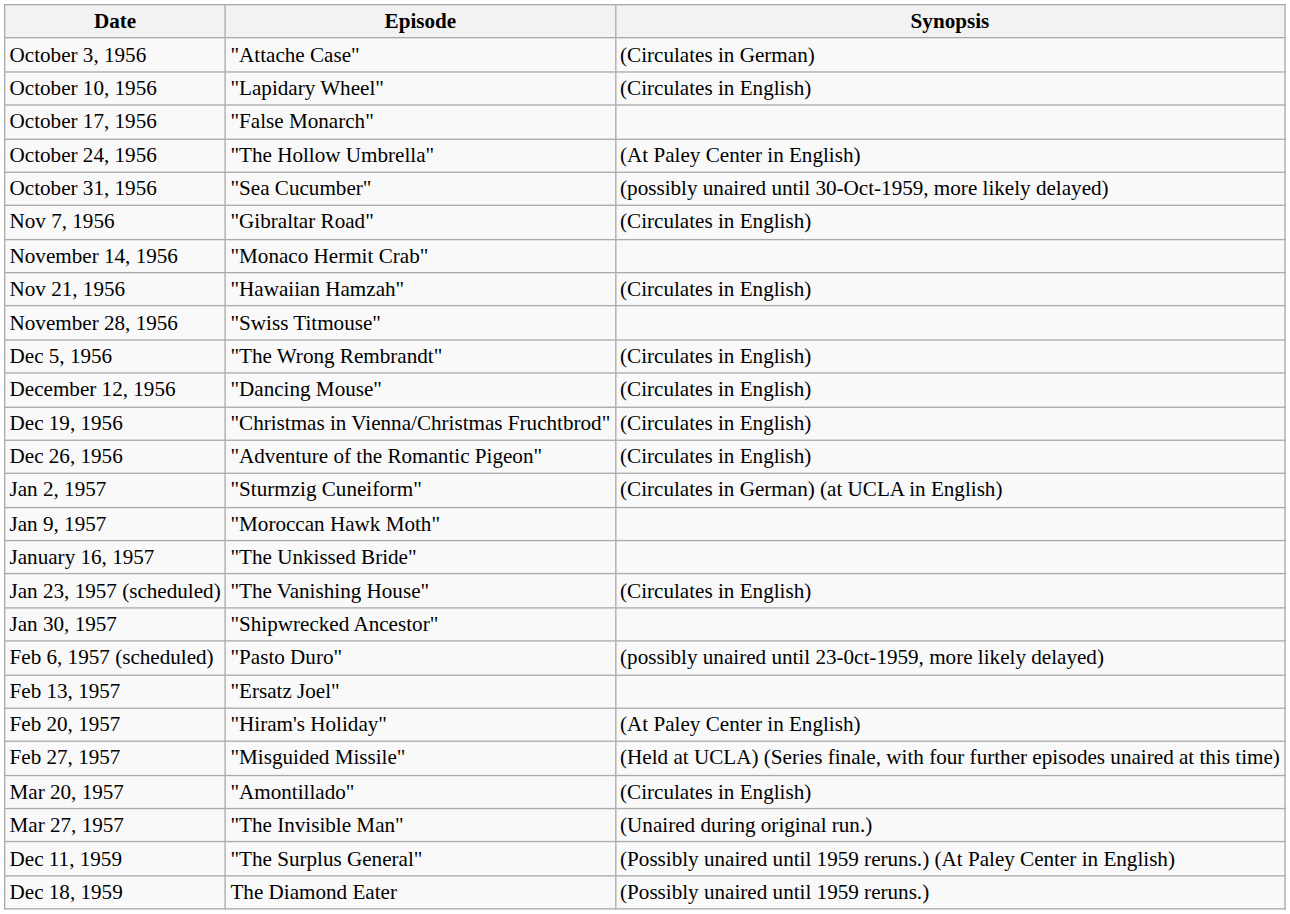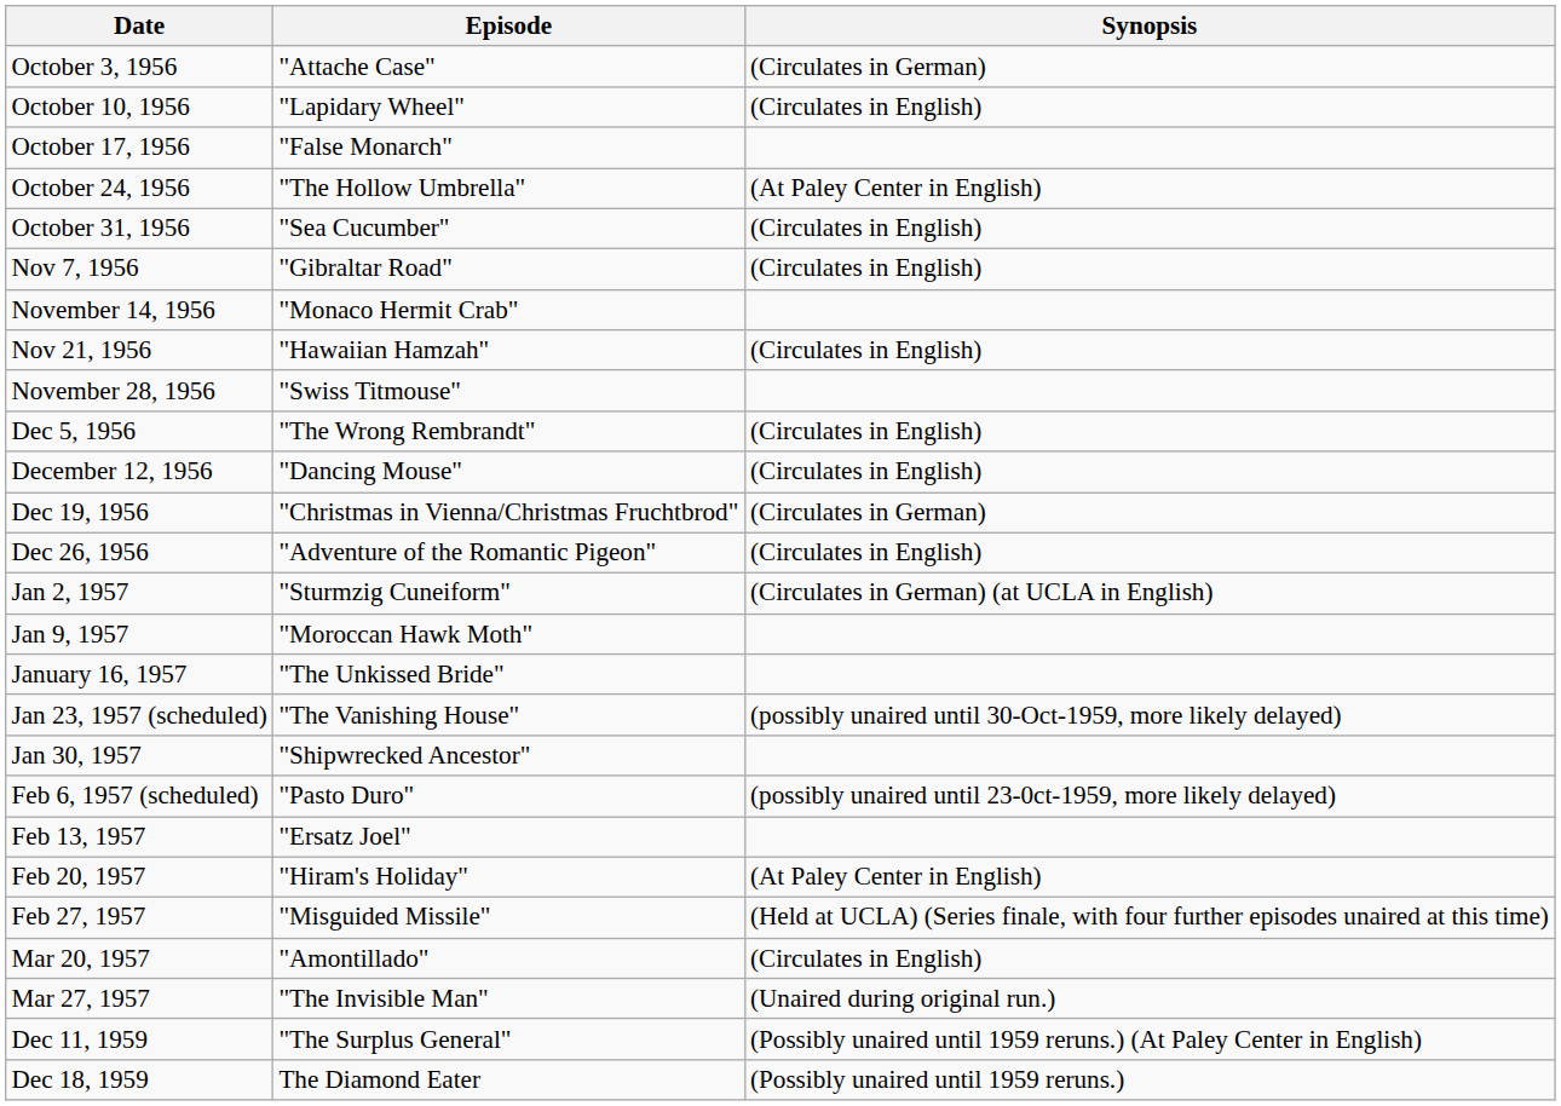 <table class="wikitable">
 <tr>
 <th>Date</th>
 <th>Episode</th>
 <th>Synopsis</th>
 </tr>
 <tr>
 <td>October 3, 1956</td>
 <td>"Attache Case"</td>
 <td>(Circulates in German)</td>
 </tr>
 <tr>
 <td>October 10, 1956</td>
 <td>"Lapidary Wheel"</td>
 <td>(Circulates in English)</td>
 </tr>
 <tr>
 <td>October 17, 1956</td>
 <td>"False Monarch"</td>
 <td></td>
 </tr>
 <tr>
 <td>October 24, 1956</td>
 <td>"The Hollow Umbrella"</td>
 <td>(At Paley Center in English)</td>
 </tr>
 <tr>
 <td>October 31, 1956</td>
 <td>"Sea Cucumber"</td>
-<td>(possibly unaired until 30-Oct-1959, more likely delayed)</td>
+<td>(Circulates in English)</td>
 </tr>
 <tr>
 <td>Nov 7, 1956</td>
 <td>"Gibraltar Road"</td>
 <td>(Circulates in English)</td>
 </tr>
 <tr>
 <td>November 14, 1956</td>
 <td>"Monaco Hermit Crab"</td>
 <td></td>
 </tr>
 <tr>
 <td>Nov 21, 1956</td>
 <td>"Hawaiian Hamzah"</td>
 <td>(Circulates in English)</td>
 </tr>
 <tr>
 <td>November 28, 1956</td>
 <td>"Swiss Titmouse"</td>
 <td></td>
 </tr>
 <tr>
 <td>Dec 5, 1956</td>
 <td>"The Wrong Rembrandt"</td>
 <td>(Circulates in English)</td>
 </tr>
 <tr>
 <td>December 12, 1956</td>
 <td>"Dancing Mouse"</td>
 <td>(Circulates in English)</td>
 </tr>
 <tr>
 <td>Dec 19, 1956</td>
 <td>"Christmas in Vienna/Christmas Fruchtbrod"</td>
-<td>(Circulates in English)</td>
+<td>(Circulates in German)</td>
 </tr>
 <tr>
 <td>Dec 26, 1956</td>
 <td>"Adventure of the Romantic Pigeon"</td>
 <td>(Circulates in English)</td>
 </tr>
 <tr>
 <td>Jan 2, 1957</td>
 <td>"Sturmzig Cuneiform"</td>
 <td>(Circulates in German) (at UCLA in English)</td>
 </tr>
 <tr>
 <td>Jan 9, 1957</td>
 <td>"Moroccan Hawk Moth"</td>
 <td></td>
 </tr>
 <tr>
 <td>January 16, 1957</td>
 <td>"The Unkissed Bride"</td>
 <td></td>
 </tr>
 <tr>
 <td>Jan 23, 1957 (scheduled)</td>
 <td>"The Vanishing House"</td>
-<td>(Circulates in English)</td>
+<td>(possibly unaired until 30-Oct-1959, more likely delayed)</td>
 </tr>
 <tr>
 <td>Jan 30, 1957</td>
 <td>"Shipwrecked Ancestor"</td>
 <td></td>
 </tr>
 <tr>
 <td>Feb 6, 1957 (scheduled)</td>
 <td>"Pasto Duro"</td>
 <td>(possibly unaired until 23-0ct-1959, more likely delayed)</td>
 </tr>
 <tr>
 <td>Feb 13, 1957</td>
 <td>"Ersatz Joel"</td>
 <td></td>
 </tr>
 <tr>
 <td>Feb 20, 1957</td>
 <td>"Hiram's Holiday"</td>
 <td>(At Paley Center in English)</td>
 </tr>
 <tr>
 <td>Feb 27, 1957</td>
 <td>"Misguided Missile"</td>
 <td>(Held at UCLA) (Series finale, with four further episodes unaired at this time)</td>
 </tr>
 <tr>
 <td>Mar 20, 1957</td>
 <td>"Amontillado"</td>
 <td>(Circulates in English)</td>
 </tr>
 <tr>
 <td>Mar 27, 1957</td>
 <td>"The Invisible Man"</td>
 <td>(Unaired during original run.)</td>
 </tr>
 <tr>
 <td>Dec 11, 1959</td>
 <td>"The Surplus General"</td>
 <td>(Possibly unaired until 1959 reruns.) (At Paley Center in English)</td>
 </tr>
 <tr>
 <td>Dec 18, 1959</td>
 <td>The Diamond Eater</td>
 <td>(Possibly unaired until 1959 reruns.)</td>
 </tr>
 </table>
